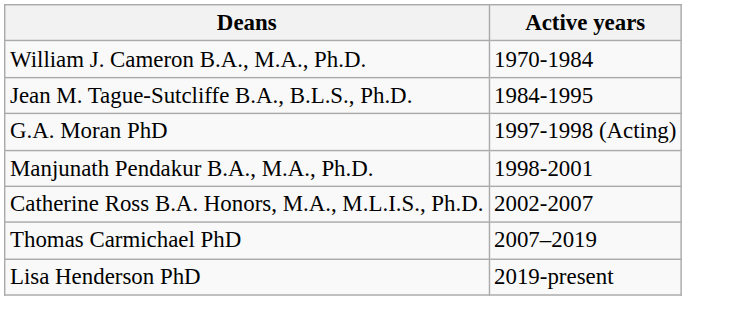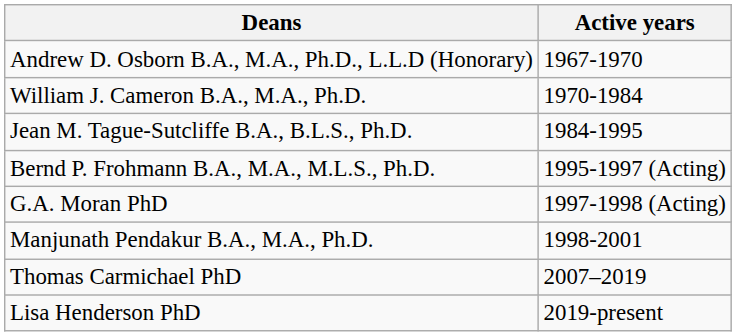 <table class="wikitable">
 <tr>
 <th>Deans</th>
 <th>Active years</th>
+</tr>
+<tr>
+<td>Andrew D. Osborn B.A., M.A., Ph.D., L.L.D (Honorary)</td>
+<td>1967-1970</td>
 </tr>
 <tr>
 <td>William J. Cameron B.A., M.A., Ph.D.</td>
 <td>1970-1984</td>
 </tr>
 <tr>
 <td>Jean M. Tague-Sutcliffe B.A., B.L.S., Ph.D.</td>
 <td>1984-1995</td>
 </tr>
 <tr>
+<td>Bernd P. Frohmann B.A., M.A., M.L.S., Ph.D.</td>
+<td>1995-1997 (Acting)</td>
+</tr>
+<tr>
 <td>G.A. Moran PhD</td>
 <td>1997-1998 (Acting)</td>
 </tr>
 <tr>
 <td>Manjunath Pendakur B.A., M.A., Ph.D.</td>
 <td>1998-2001</td>
-</tr>
-<tr>
-<td>Catherine Ross B.A. Honors, M.A., M.L.I.S., Ph.D.</td>
-<td>2002-2007</td>
 </tr>
 <tr>
 <td>Thomas Carmichael PhD</td>
 <td>2007–2019</td>
 </tr>
 <tr>
 <td>Lisa Henderson PhD</td>
 <td>2019-present</td>
 </tr>
 </table>
